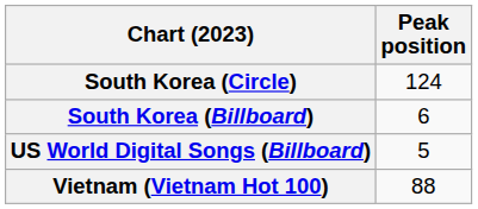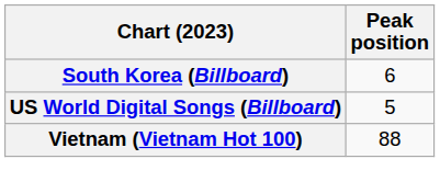 <table class="wikitable sortable plainrowheaders" style="text-align:center">
 <tr>
 <th scope="col">Chart (2023)</th>
 <th scope="col">Peak<br>position</th>
-</tr>
-<tr>
-<th scope="row">South Korea (<a href='#'>Circle</a>)</th>
-<td>124</td>
 </tr>
 <tr>
 <th scope="row"><a href='#'>South Korea</a> (<em><a href='#'>Billboard</a></em>)</th>
 <td>6</td>
 </tr>
 <tr>
 <th scope="row">US <a href='#'>World Digital Songs</a> (<em><a href='#'>Billboard</a></em>)</th>
 <td>5</td>
 </tr>
 <tr>
 <th scope="row">Vietnam (<a href='#'>Vietnam Hot 100</a>)</th>
 <td>88</td>
 </tr>
 </table>
